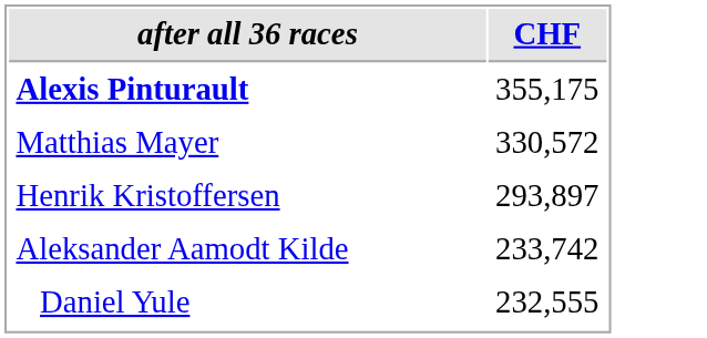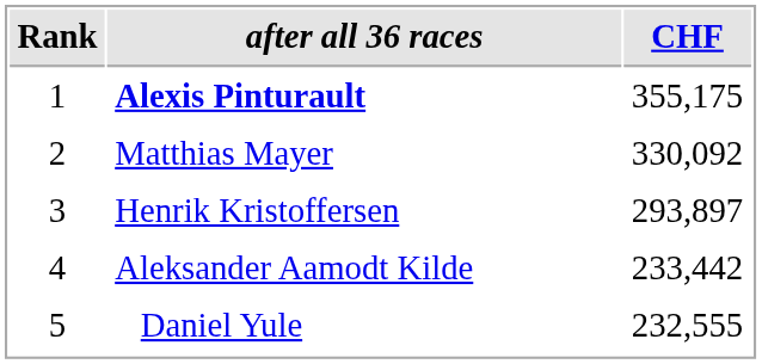 <table cellspacing="1" cellpadding="3" style="border:1px solid #aaa; font-size:86%;">
 <tr style="background:#e4e4e4;">
+<th style="border-bottom:1px solid #aaa; width:10px;">Rank</th>
 <th style="border-bottom:1px solid #aaa; width:200px; white-space:nowrap;"><em>after all 36 races</em></th>
 <th style="border-bottom:1px solid #aaa; width:37px;"><a href='#'>CHF</a></th>
 </tr>
 <tr>
+<td style="text-align:center;">1</td>
 <td><strong> <a href='#'>Alexis Pinturault</a></strong></td>
 <td align="right">355,175</td>
 </tr>
 <tr>
+<td style="text-align:center;">2</td>
 <td> <a href='#'>Matthias Mayer</a></td>
-<td align="right">330,572</td>
+<td align="right">330,092</td>
 </tr>
 <tr>
+<td style="text-align:center;">3</td>
 <td> <a href='#'>Henrik Kristoffersen</a></td>
 <td align="right">293,897</td>
 </tr>
 <tr>
+<td style="text-align:center;">4</td>
 <td> <a href='#'>Aleksander Aamodt Kilde</a></td>
-<td align="right">233,742</td>
+<td align="right">233,442</td>
 </tr>
 <tr>
+<td style="text-align:center;">5</td>
 <td>   <a href='#'>Daniel Yule</a></td>
 <td align="right">232,555</td>
 </tr>
 </table>
